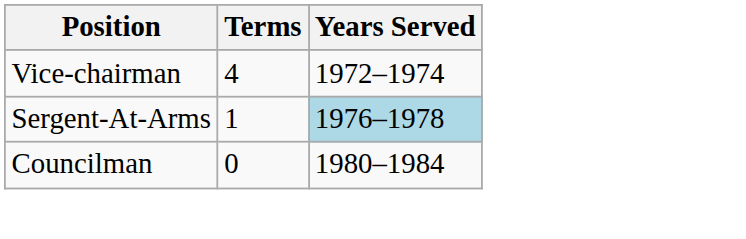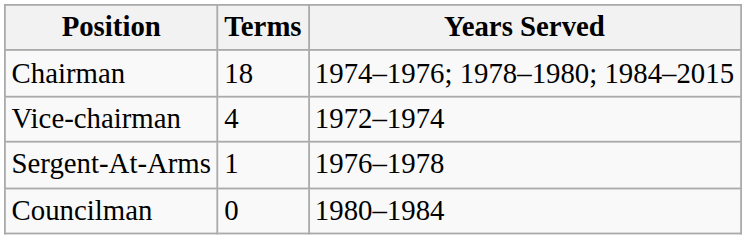 <table class="wikitable">
 <tr>
 <th>Position</th>
 <th>Terms</th>
 <th>Years Served</th>
+</tr>
+<tr>
+<td>Chairman</td>
+<td>18</td>
+<td>1974–1976; 1978–1980; 1984–2015</td>
 </tr>
 <tr>
 <td>Vice-chairman</td>
 <td>4</td>
 <td>1972–1974</td>
 </tr>
 <tr>
 <td>Sergent-At-Arms</td>
 <td>1</td>
-<td style="background: lightblue;">1976–1978</td>
+<td>1976–1978</td>
 </tr>
 <tr>
 <td>Councilman</td>
 <td>0</td>
 <td>1980–1984</td>
 </tr>
 </table>
